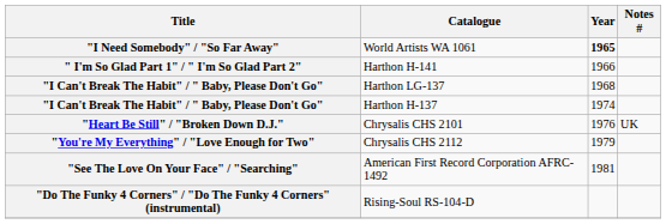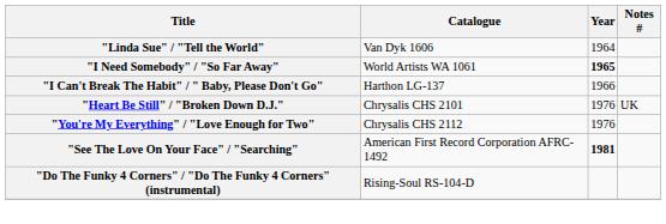 <table class="wikitable plainrowheaders sortable">
 <tr>
 <th scope="col" class="unsortable">Title</th>
 <th scope="col">Catalogue</th>
 <th scope="col">Year</th>
 <th scope="col" class="unsortable">Notes #</th>
 </tr>
 <tr>
+<th scope="row">"Linda Sue" / "Tell the World"</th>
+<td>Van Dyk 1606</td>
+<td>1964</td>
+<td></td>
+</tr>
+<tr>
 <th scope="row">"I Need Somebody" / "So Far Away"</th>
 <td>World Artists WA 1061</td>
 <td><strong>1965</strong></td>
 <td></td>
 </tr>
 <tr>
-<th scope="row">" I'm So Glad Part 1" / " I'm So Glad Part 2"</th>
-<td>Harthon H-141</td>
-<td>1966</td>
-<td></td>
-</tr>
-<tr>
 <th scope="row">"I Can't Break The Habit" / " Baby, Please Don't Go"</th>
 <td>Harthon LG-137</td>
-<td>1968</td>
-<td></td>
-</tr>
-<tr>
-<th scope="row">"I Can't Break The Habit" / " Baby, Please Don't Go"</th>
-<td>Harthon H-137</td>
-<td>1974</td>
+<td>1966</td>
 <td></td>
 </tr>
 <tr>
 <th scope="row">"<a href='#'>Heart Be Still</a>" / "Broken Down D.J."</th>
 <td>Chrysalis CHS 2101</td>
 <td>1976</td>
 <td>UK</td>
 </tr>
 <tr>
 <th scope="row">"<a href='#'>You're My Everything</a>" / "Love Enough for Two"</th>
 <td>Chrysalis CHS 2112</td>
-<td>1979</td>
+<td>1976</td>
 <td></td>
 </tr>
 <tr>
 <th scope="row">"See The Love On Your Face" / "Searching"</th>
 <td>American First Record Corporation AFRC-1492</td>
-<td>1981</td>
+<td><strong>1981</strong></td>
 <td></td>
 </tr>
 <tr>
 <th scope="row">"Do The Funky 4 Corners" / "Do The Funky 4 Corners" (instrumental)</th>
 <td>Rising-Soul RS-104-D</td>
 <td></td>
 <td></td>
 </tr>
 <tr>
 </tr>
 </table>
